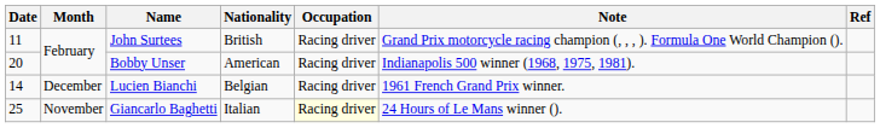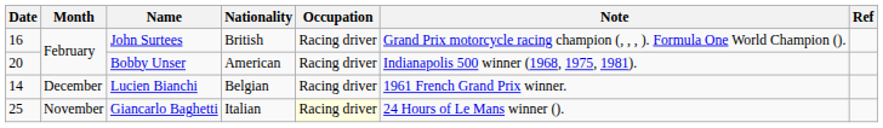 <table class="wikitable" style="font-size:85%;">
 <tr>
 <th>Date</th>
 <th>Month</th>
 <th>Name</th>
 <th>Nationality</th>
 <th>Occupation</th>
 <th>Note</th>
 <th>Ref</th>
 </tr>
 <tr>
-<td>11</td>
+<td>16</td>
 <td rowspan=2>February</td>
 <td><a href='#'>John Surtees</a></td>
 <td>British</td>
 <td>Racing driver</td>
 <td><a href='#'>Grand Prix motorcycle racing</a> champion (, , , ). <a href='#'>Formula One</a> World Champion ().</td>
 <td></td>
 </tr>
 <tr>
 <td>20</td>
 <td><a href='#'>Bobby Unser</a></td>
 <td>American</td>
 <td>Racing driver</td>
 <td><a href='#'>Indianapolis 500</a> winner (<a href='#'>1968</a>, <a href='#'>1975</a>, <a href='#'>1981</a>).</td>
 <td></td>
 </tr>
 <tr>
 <td>14</td>
 <td>December</td>
 <td><a href='#'>Lucien Bianchi</a></td>
 <td>Belgian</td>
 <td>Racing driver</td>
 <td><a href='#'>1961 French Grand Prix</a> winner.</td>
 <td></td>
 </tr>
 <tr>
 <td>25</td>
 <td>November</td>
 <td><a href='#'>Giancarlo Baghetti</a></td>
 <td>Italian</td>
 <td style="background: lightyellow;">Racing driver</td>
 <td><a href='#'>24 Hours of Le Mans</a> winner ().</td>
 <td></td>
 </tr>
 </table>
